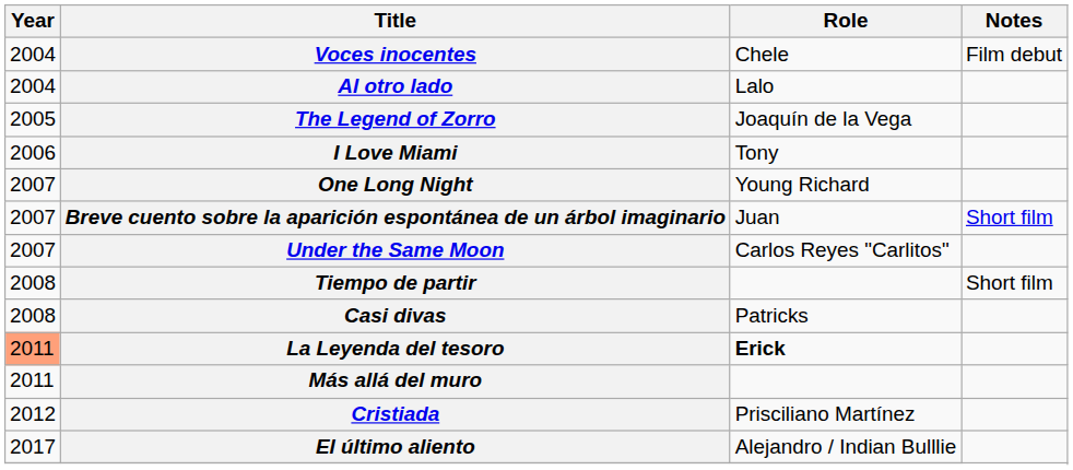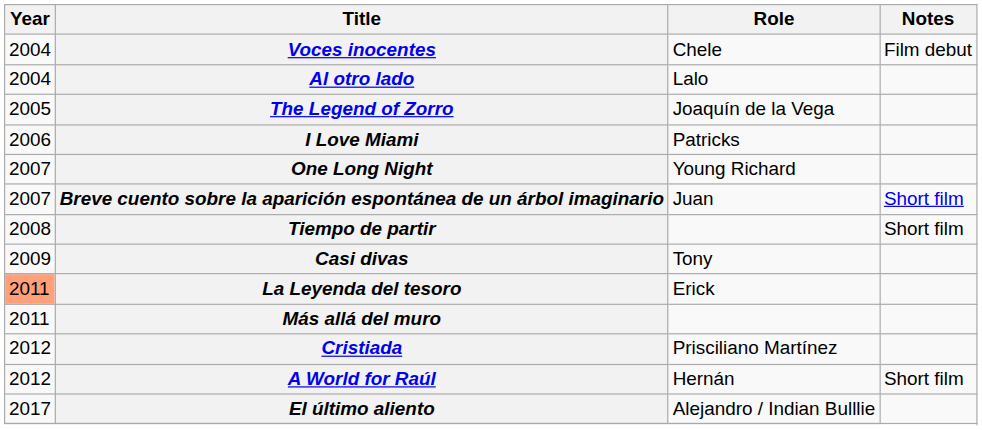 <table class="wikitable plainrowheaders sortable">
 <tr>
 <th scope="col">Year</th>
 <th scope="col">Title</th>
 <th scope="col">Role</th>
 <th class="unsortable">Notes</th>
 </tr>
 <tr>
 <td>2004</td>
 <th scope="row"><em><a href='#'>Voces inocentes</a></em></th>
 <td>Chele</td>
 <td>Film debut</td>
 </tr>
 <tr>
 <td>2004</td>
 <th scope="row"><em><a href='#'>Al otro lado</a></em></th>
 <td>Lalo</td>
 <td></td>
 </tr>
 <tr>
 <td>2005</td>
 <th scope="row"><em><a href='#'>The Legend of Zorro</a></em></th>
 <td>Joaquín de la Vega</td>
 <td></td>
 </tr>
 <tr>
 <td>2006</td>
 <th scope="row"><em>I Love Miami</em></th>
-<td>Tony</td>
+<td>Patricks</td>
 <td></td>
 </tr>
 <tr>
 <td>2007</td>
 <th scope="row"><em>One Long Night</em></th>
 <td>Young Richard</td>
 <td></td>
 </tr>
 <tr>
 <td>2007</td>
 <th scope="row"><em>Breve cuento sobre la aparición espontánea de un árbol imaginario</em></th>
 <td>Juan</td>
 <td><a href='#'>Short film</a></td>
 </tr>
 <tr>
-<td>2007</td>
-<th scope="row"><em><a href='#'>Under the Same Moon</a></em></th>
-<td>Carlos Reyes "Carlitos"</td>
-<td></td>
-</tr>
-<tr>
 <td>2008</td>
 <th scope="row"><em>Tiempo de partir </em></th>
 <td></td>
 <td>Short film</td>
 </tr>
 <tr>
-<td>2008</td>
+<td>2009</td>
 <th scope="row"><em>Casi divas</em></th>
-<td>Patricks</td>
+<td>Tony</td>
 <td></td>
 </tr>
 <tr>
 <td style="background: lightsalmon;">2011</td>
 <th scope="row"><em>La Leyenda del tesoro</em></th>
-<td><strong>Erick</strong></td>
+<td>Erick</td>
 <td></td>
 </tr>
 <tr>
 <td>2011</td>
 <th scope="row"><em>Más allá del muro</em></th>
 <td></td>
 <td></td>
 </tr>
 <tr>
 <td>2012</td>
 <th scope="row"><em><a href='#'>Cristiada</a></em></th>
 <td>Prisciliano Martínez</td>
 <td></td>
 </tr>
 <tr>
+<td>2012</td>
+<th scope="row"><em><a href='#'>A World for Raúl</a></em></th>
+<td>Hernán</td>
+<td>Short film</td>
+</tr>
+<tr>
 <td>2017</td>
 <th scope="row"><em>El último aliento</em></th>
 <td>Alejandro / Indian Bulllie</td>
 </tr>
 <tr>
 </tr>
 </table>
